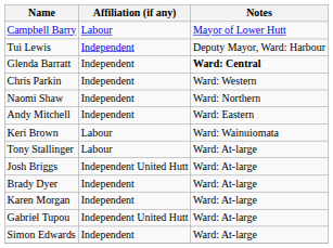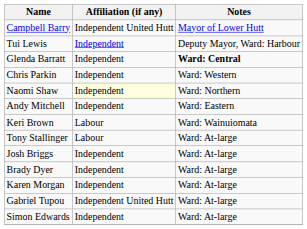 <table class="wikitable">
 <tr>
 <th>Name</th>
 <th>Affiliation (if any)</th>
 <th>Notes</th>
 </tr>
 <tr>
 <td><a href='#'>Campbell Barry</a></td>
-<td><a href='#'>Labour</a></td>
+<td>Independent United Hutt</td>
 <td><a href='#'>Mayor of Lower Hutt</a></td>
 </tr>
 <tr>
 <td>Tui Lewis</td>
 <td><a href='#'>Independent</a></td>
 <td>Deputy Mayor, Ward: Harbour</td>
 </tr>
 <tr>
 <td>Glenda Barratt</td>
 <td>Independent</td>
 <td><strong>Ward: Central</strong></td>
 </tr>
 <tr>
 <td>Chris Parkin</td>
 <td>Independent</td>
 <td>Ward: Western</td>
 </tr>
 <tr>
 <td>Naomi Shaw</td>
-<td>Independent</td>
+<td style="background: lightyellow;">Independent</td>
 <td>Ward: Northern</td>
 </tr>
 <tr>
 <td>Andy Mitchell</td>
 <td>Independent</td>
 <td>Ward: Eastern</td>
 </tr>
 <tr>
 <td>Keri Brown</td>
 <td>Labour</td>
 <td>Ward: Wainuiomata</td>
 </tr>
 <tr>
 <td>Tony Stallinger</td>
 <td>Labour</td>
 <td>Ward: At-large</td>
 </tr>
 <tr>
 <td>Josh Briggs</td>
-<td>Independent United Hutt</td>
+<td>Independent</td>
 <td>Ward: At-large</td>
 </tr>
 <tr>
 <td>Brady Dyer</td>
 <td>Independent</td>
 <td>Ward: At-large</td>
 </tr>
 <tr>
 <td>Karen Morgan</td>
 <td>Independent</td>
 <td>Ward: At-large</td>
 </tr>
 <tr>
 <td>Gabriel Tupou</td>
 <td>Independent United Hutt</td>
 <td>Ward: At-large</td>
 </tr>
 <tr>
 <td>Simon Edwards</td>
 <td>Independent</td>
 <td>Ward: At-large</td>
 </tr>
 <tr>
 </tr>
 </table>
